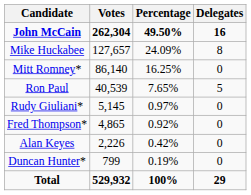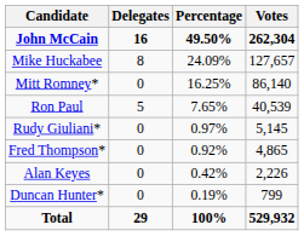 <table class="wikitable" style="text-align:center;">
 <tr>
 <th>Candidate</th>
+<th>Delegates</th>
+<th>Percentage</th>
 <th>Votes</th>
-<th>Percentage</th>
-<th>Delegates</th>
 </tr>
 <tr>
 <td><strong><a href='#'>John McCain</a></strong></td>
+<td><strong>16</strong></td>
+<td><strong>49.50%</strong></td>
 <td><strong>262,304</strong></td>
-<td><strong>49.50%</strong></td>
-<td><strong>16</strong></td>
 </tr>
 <tr>
 <td><a href='#'>Mike Huckabee</a></td>
+<td>8</td>
+<td>24.09%</td>
 <td>127,657</td>
-<td>24.09%</td>
-<td>8</td>
 </tr>
 <tr>
 <td><a href='#'>Mitt Romney</a>*</td>
+<td>0</td>
+<td>16.25%</td>
 <td>86,140</td>
-<td>16.25%</td>
-<td>0</td>
 </tr>
 <tr>
 <td><a href='#'>Ron Paul</a></td>
+<td>5</td>
+<td>7.65%</td>
 <td>40,539</td>
-<td>7.65%</td>
-<td>5</td>
 </tr>
 <tr>
 <td><a href='#'>Rudy Giuliani</a>*</td>
+<td>0</td>
+<td>0.97%</td>
 <td>5,145</td>
-<td>0.97%</td>
-<td>0</td>
 </tr>
 <tr>
 <td><a href='#'>Fred Thompson</a>*</td>
+<td>0</td>
+<td>0.92%</td>
 <td>4,865</td>
-<td>0.92%</td>
-<td>0</td>
 </tr>
 <tr>
 <td><a href='#'>Alan Keyes</a></td>
+<td>0</td>
+<td>0.42%</td>
 <td>2,226</td>
-<td>0.42%</td>
-<td>0</td>
 </tr>
 <tr>
 <td><a href='#'>Duncan Hunter</a>*</td>
+<td>0</td>
+<td>0.19%</td>
 <td>799</td>
-<td>0.19%</td>
-<td>0</td>
 </tr>
 <tr>
 <td><strong>Total</strong></td>
+<td><strong>29</strong></td>
+<td><strong>100%</strong></td>
 <td><strong>529,932</strong></td>
-<td><strong>100%</strong></td>
-<td><strong>29</strong></td>
 </tr>
 </table>
